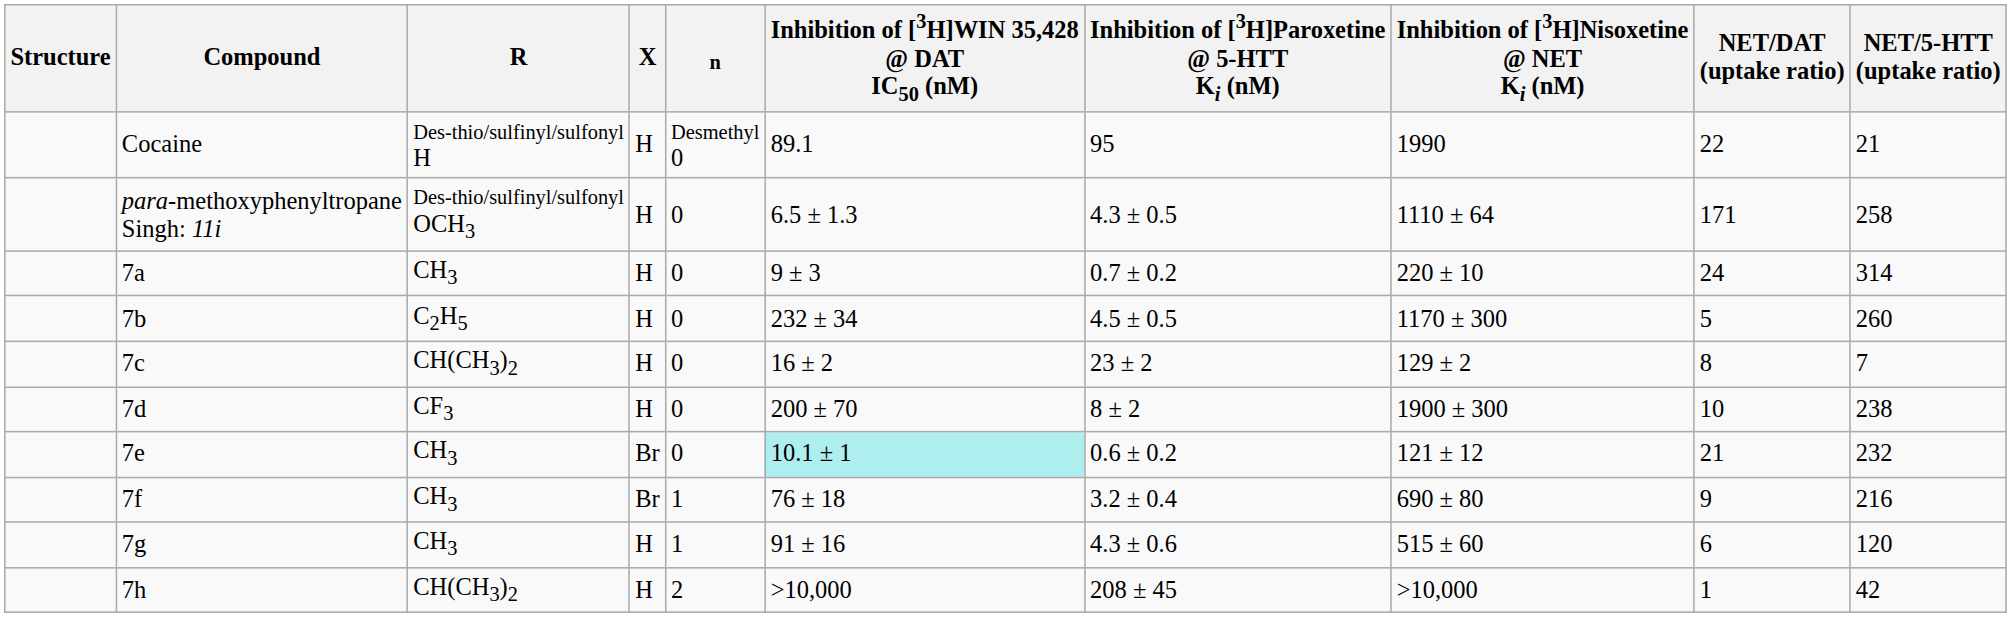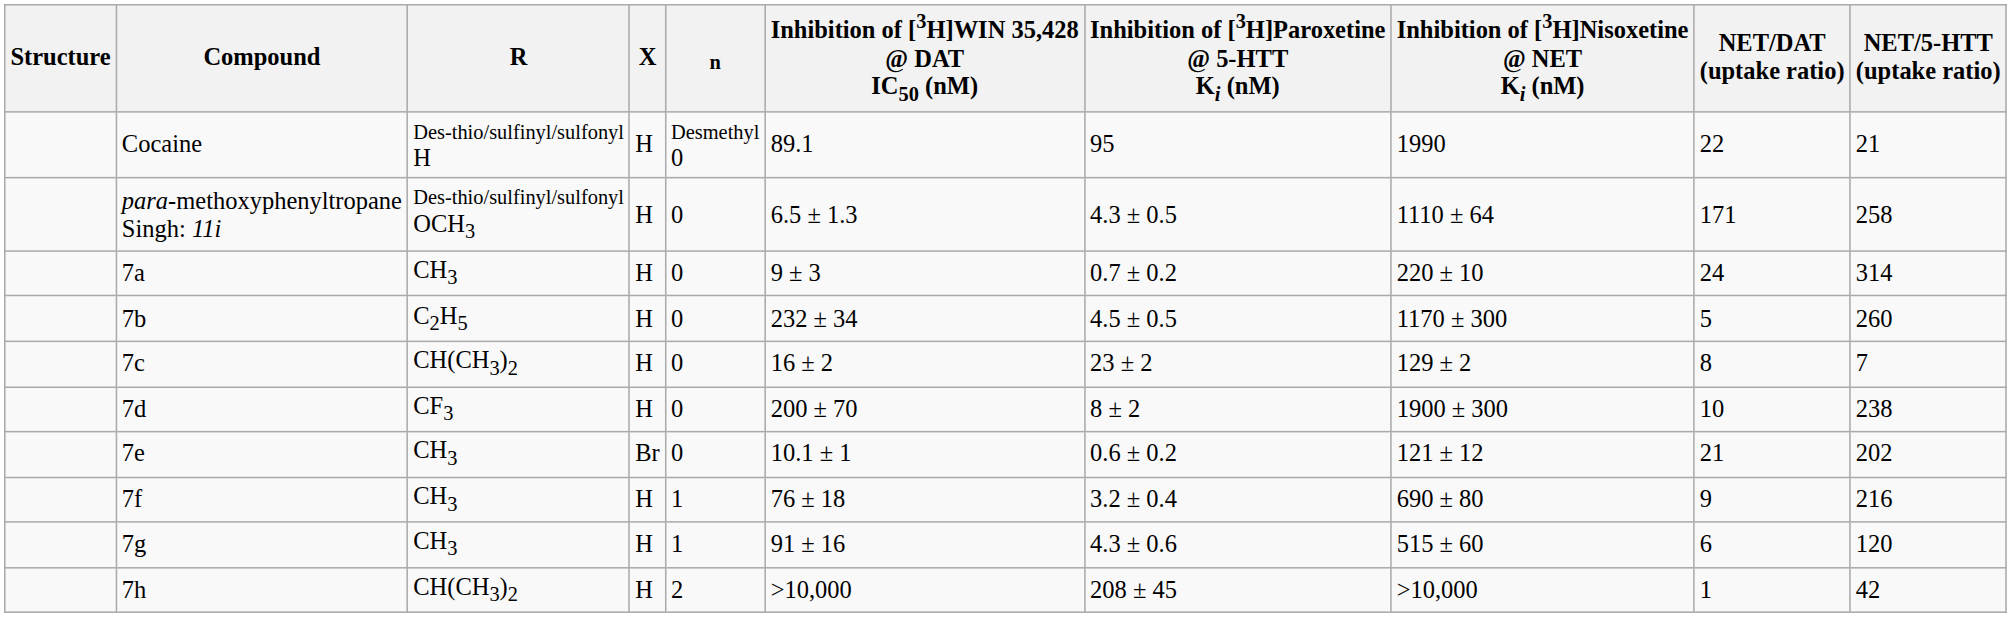 <table class="wikitable sortable sort-under">
 <tr>
 <th>Structure </th>
 <th>Compound</th>
 <th>R</th>
 <th>X</th>
 <th><sub>n</sub></th>
 <th>Inhibition of [<sup>3</sup>H]WIN 35,428<br>@ DAT<br>IC<sub>50</sub> (nM)</th>
 <th>Inhibition of [<sup>3</sup>H]Paroxetine<br>@ 5-HTT<br>K<sub><em>i</em></sub> (nM)</th>
 <th>Inhibition of [<sup>3</sup>H]Nisoxetine<br>@ NET<br>K<sub><em>i</em></sub> (nM)</th>
 <th>NET/DAT<br>(uptake ratio)</th>
 <th>NET/5-HTT<br>(uptake ratio)</th>
 </tr>
 <tr>
 <td></td>
 <td>Cocaine</td>
 <td><small>Des-thio/sulfinyl/sulfonyl</small><br>H</td>
 <td>H</td>
 <td><small>Desmethyl</small><br>0</td>
 <td>89.1</td>
 <td>95</td>
 <td>1990</td>
 <td>22</td>
 <td>21</td>
 </tr>
 <tr>
 <td></td>
 <td><em>para</em>-methoxyphenyltropane<br>Singh: <em>11i</em></td>
 <td><small>Des-thio/sulfinyl/sulfonyl</small><br>OCH<sub>3</sub></td>
 <td>H</td>
 <td>0</td>
 <td>6.5 ± 1.3</td>
 <td>4.3 ± 0.5</td>
 <td>1110 ± 64</td>
 <td>171</td>
 <td>258</td>
 </tr>
 <tr>
 <td></td>
 <td>7a</td>
 <td>CH<sub>3</sub></td>
 <td>H</td>
 <td>0</td>
 <td>9 ± 3</td>
 <td>0.7 ± 0.2</td>
 <td>220 ± 10</td>
 <td>24</td>
 <td>314</td>
 </tr>
 <tr>
 <td></td>
 <td>7b</td>
 <td>C<sub>2</sub>H<sub>5</sub></td>
 <td>H</td>
 <td>0</td>
 <td>232 ± 34</td>
 <td>4.5 ± 0.5</td>
 <td>1170 ± 300</td>
 <td>5</td>
 <td>260</td>
 </tr>
 <tr>
 <td></td>
 <td>7c</td>
 <td>CH(CH<sub>3</sub>)<sub>2</sub></td>
 <td>H</td>
 <td>0</td>
 <td>16 ± 2</td>
 <td>23 ± 2</td>
 <td>129 ± 2</td>
 <td>8</td>
 <td>7</td>
 </tr>
 <tr>
 <td></td>
 <td>7d</td>
 <td>CF<sub>3</sub></td>
 <td>H</td>
 <td>0</td>
 <td>200 ± 70</td>
 <td>8 ± 2</td>
 <td>1900 ± 300</td>
 <td>10</td>
 <td>238</td>
 </tr>
 <tr>
 <td></td>
 <td>7e</td>
 <td>CH<sub>3</sub></td>
 <td>Br</td>
 <td>0</td>
-<td style="background: paleturquoise;">10.1 ± 1</td>
+<td>10.1 ± 1</td>
 <td>0.6 ± 0.2</td>
 <td>121 ± 12</td>
 <td>21</td>
-<td>232</td>
+<td>202</td>
 </tr>
 <tr>
 <td></td>
 <td>7f</td>
 <td>CH<sub>3</sub></td>
-<td>Br</td>
+<td>H</td>
 <td>1</td>
 <td>76 ± 18</td>
 <td>3.2 ± 0.4</td>
 <td>690 ± 80</td>
 <td>9</td>
 <td>216</td>
 </tr>
 <tr>
 <td></td>
 <td>7g</td>
 <td>CH<sub>3</sub></td>
 <td>H</td>
 <td>1</td>
 <td>91 ± 16</td>
 <td>4.3 ± 0.6</td>
 <td>515 ± 60</td>
 <td>6</td>
 <td>120</td>
 </tr>
 <tr>
 <td></td>
 <td>7h</td>
 <td>CH(CH<sub>3</sub>)<sub>2</sub></td>
 <td>H</td>
 <td>2</td>
 <td>>10,000</td>
 <td>208 ± 45</td>
 <td>>10,000</td>
 <td>1</td>
 <td>42</td>
 </tr>
 </table>
